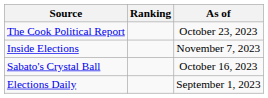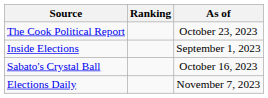 <table class="wikitable" style=text-align:center>
 <tr>
 <th>Source</th>
 <th>Ranking</th>
 <th>As of</th>
 </tr>
 <tr>
 <td align=left><a href='#'>The Cook Political Report</a></td>
 <td></td>
 <td>October 23, 2023</td>
 </tr>
 <tr>
 <td align=left><a href='#'>Inside Elections</a></td>
 <td></td>
-<td>November 7, 2023</td>
+<td>September 1, 2023</td>
 </tr>
 <tr>
 <td align=left><a href='#'>Sabato's Crystal Ball</a></td>
 <td></td>
 <td>October 16, 2023</td>
 </tr>
 <tr>
 <td align=left><a href='#'>Elections Daily</a></td>
 <td></td>
-<td>September 1, 2023</td>
+<td>November 7, 2023</td>
 </tr>
 </table>
